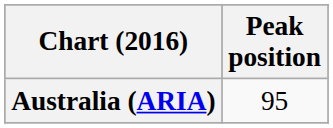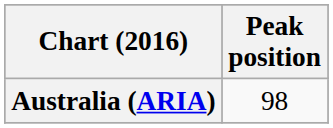 <table class="wikitable plainrowheaders" style="text-align:center;">
 <tr>
 <th>Chart (2016)</th>
 <th>Peak <br> position</th>
 </tr>
 <tr>
 <th scope="row">Australia (<a href='#'>ARIA</a>)</th>
-<td>95</td>
+<td>98</td>
 </tr>
 </table>
